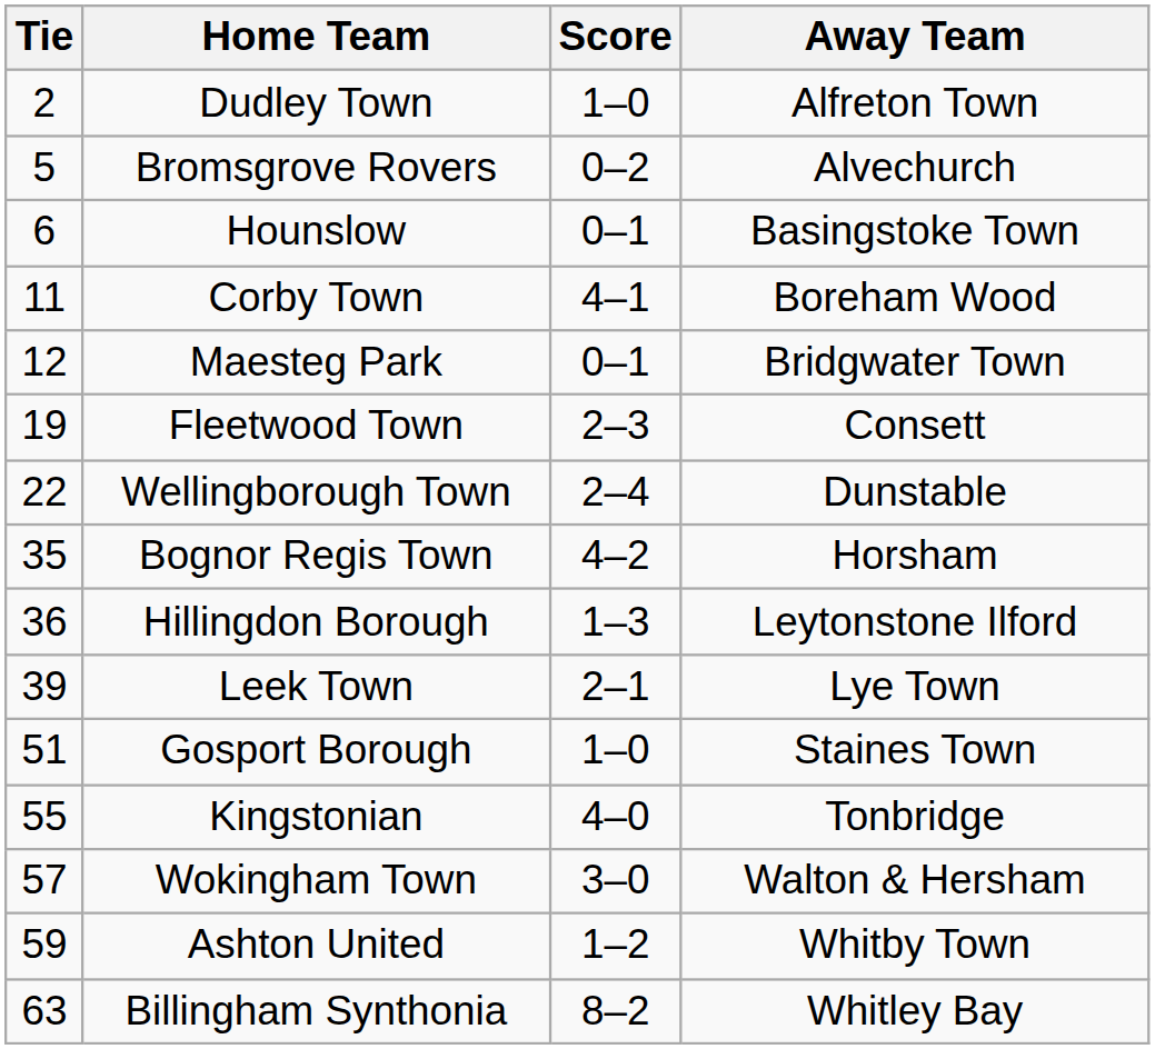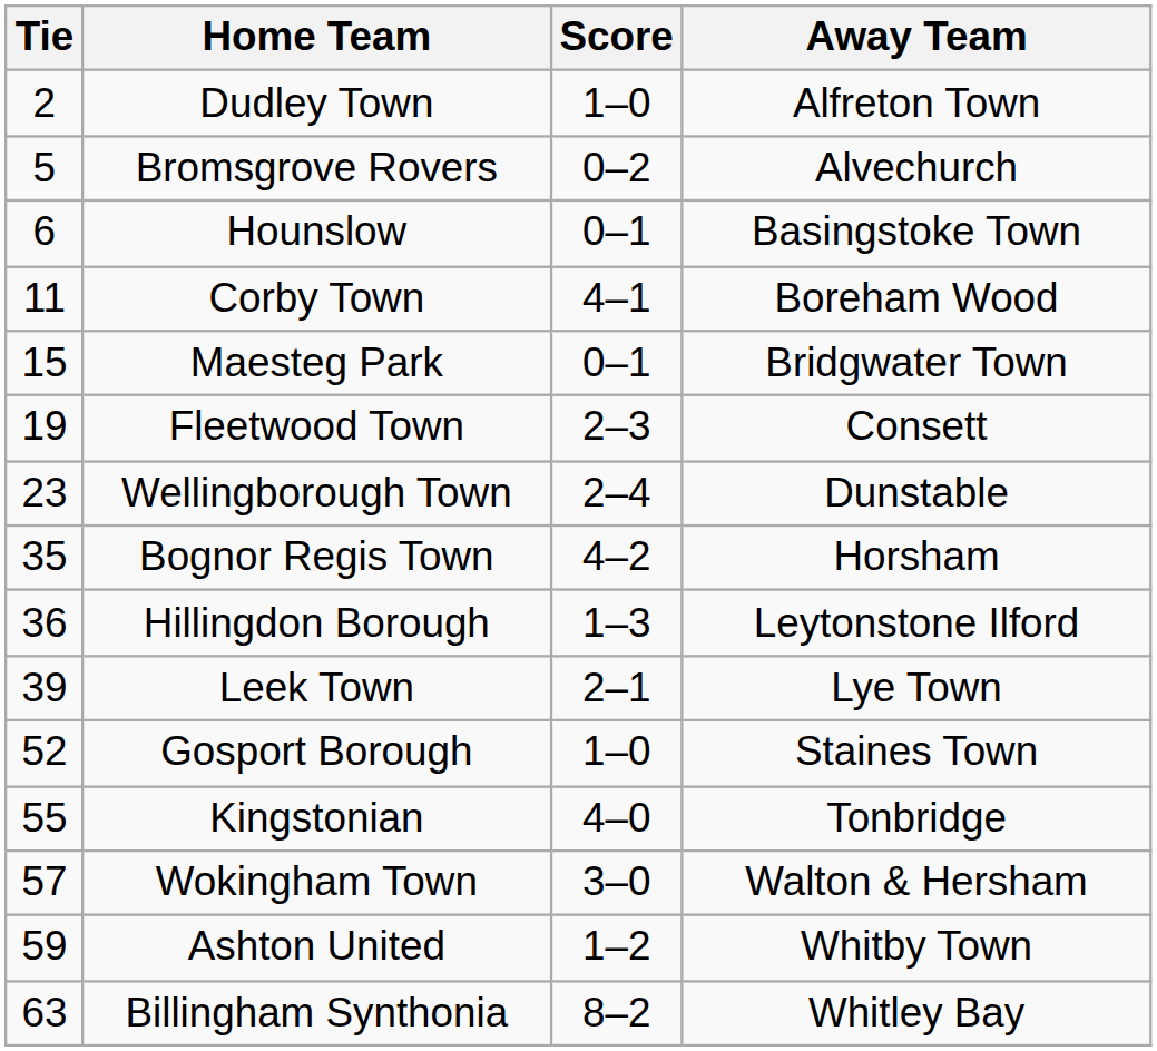 <table class="wikitable" style="text-align:center;">
 <tr>
 <th width=20>Tie</th>
 <th width=175>Home Team</th>
 <th width=20>Score</th>
 <th width=175>Away Team</th>
 </tr>
 <tr>
 <td>2</td>
 <td>Dudley Town</td>
 <td>1–0</td>
 <td>Alfreton Town</td>
 </tr>
 <tr>
 <td>5</td>
 <td>Bromsgrove Rovers</td>
 <td>0–2</td>
 <td>Alvechurch</td>
 </tr>
 <tr>
 <td>6</td>
 <td>Hounslow</td>
 <td>0–1</td>
 <td>Basingstoke Town</td>
 </tr>
 <tr>
 <td>11</td>
 <td>Corby Town</td>
 <td>4–1</td>
 <td>Boreham Wood</td>
 </tr>
 <tr>
-<td>12</td>
+<td>15</td>
 <td>Maesteg Park</td>
 <td>0–1</td>
 <td>Bridgwater Town</td>
 </tr>
 <tr>
 <td>19</td>
 <td>Fleetwood Town</td>
 <td>2–3</td>
 <td>Consett</td>
 </tr>
 <tr>
-<td>22</td>
+<td>23</td>
 <td>Wellingborough Town</td>
 <td>2–4</td>
 <td>Dunstable</td>
 </tr>
 <tr>
 <td>35</td>
 <td>Bognor Regis Town</td>
 <td>4–2</td>
 <td>Horsham</td>
 </tr>
 <tr>
 <td>36</td>
 <td>Hillingdon Borough</td>
 <td>1–3</td>
 <td>Leytonstone Ilford</td>
 </tr>
 <tr>
 <td>39</td>
 <td>Leek Town</td>
 <td>2–1</td>
 <td>Lye Town</td>
 </tr>
 <tr>
-<td>51</td>
+<td>52</td>
 <td>Gosport Borough</td>
 <td>1–0</td>
 <td>Staines Town</td>
 </tr>
 <tr>
 <td>55</td>
 <td>Kingstonian</td>
 <td>4–0</td>
 <td>Tonbridge</td>
 </tr>
 <tr>
 <td>57</td>
 <td>Wokingham Town</td>
 <td>3–0</td>
 <td>Walton & Hersham</td>
 </tr>
 <tr>
 <td>59</td>
 <td>Ashton United</td>
 <td>1–2</td>
 <td>Whitby Town</td>
 </tr>
 <tr>
 <td>63</td>
 <td>Billingham Synthonia</td>
 <td>8–2</td>
 <td>Whitley Bay</td>
 </tr>
 </table>
